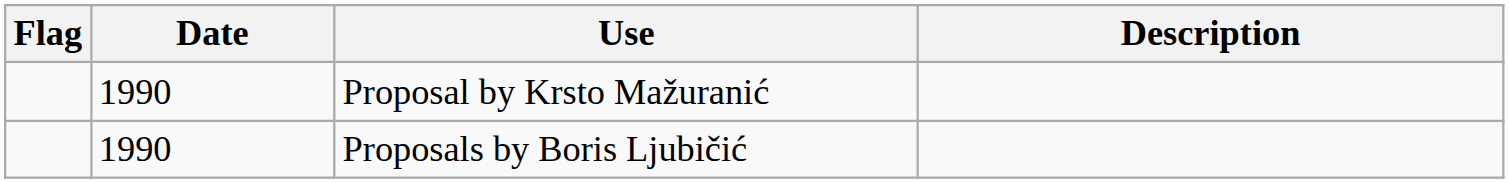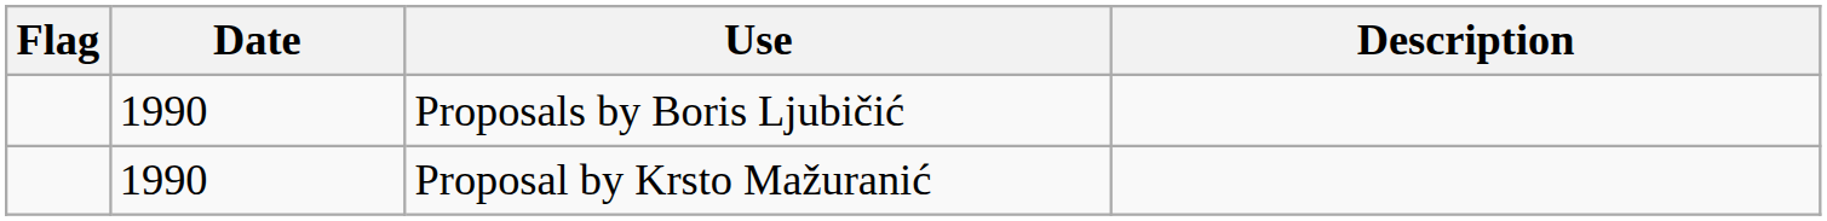 <table class="wikitable">
 <tr>
 <th>Flag</th>
 <th style="width:100px;">Date</th>
 <th style="width:250px;">Use</th>
 <th style="width:250px;">Description</th>
 </tr>
 <tr>
 <td></td>
 <td>1990</td>
-<td>Proposal by Krsto Mažuranić</td>
+<td>Proposals by Boris Ljubičić</td>
 <td></td>
 </tr>
 <tr>
 <td></td>
 <td>1990</td>
-<td>Proposals by Boris Ljubičić</td>
+<td>Proposal by Krsto Mažuranić</td>
 <td></td>
 </tr>
 </table>
